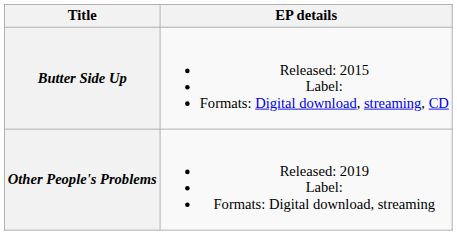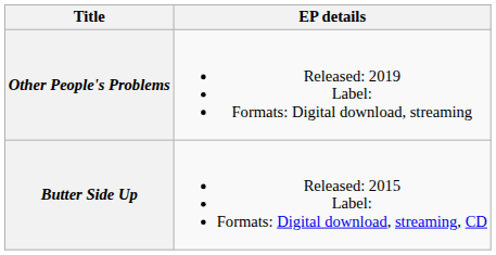 <table class="wikitable plainrowheaders" style="text-align:center;">
 <tr>
 <th>Title</th>
 <th>EP details</th>
 </tr>
 <tr>
+<th scope="row"><em>Other People's Problems</em></th>
+<td><br><ul><li>Released: 2019</li><li>Label:</li><li>Formats: Digital download, streaming</li></ul></td>
+</tr>
+<tr>
 <th scope="row"><em>Butter Side Up</em></th>
 <td><br><ul><li>Released: 2015</li><li>Label:</li><li>Formats: <a href='#'>Digital download</a>, <a href='#'>streaming</a>, <a href='#'>CD</a></li></ul></td>
 </tr>
-<tr>
-<th scope="row"><em>Other People's Problems</em></th>
-<td><br><ul><li>Released: 2019</li><li>Label:</li><li>Formats: Digital download, streaming</li></ul></td>
-</tr>
 </table>
